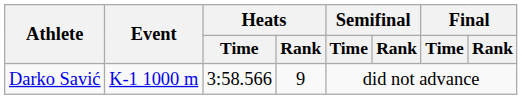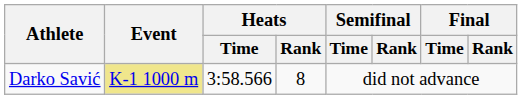 <table class="wikitable" style="text-align:center; font-size:90%">
 <tr>
 <th rowspan=2>Athlete</th>
 <th rowspan=2>Event</th>
 <th colspan=2>Heats</th>
 <th colspan=2>Semifinal</th>
 <th colspan=2>Final</th>
 </tr>
 <tr style="font-size:95%">
 <th>Time</th>
 <th>Rank</th>
 <th>Time</th>
 <th>Rank</th>
 <th>Time</th>
 <th>Rank</th>
 </tr>
 <tr>
 <td align=left><a href='#'>Darko Savić</a></td>
-<td align=left><a href='#'>K-1 1000 m</a></td>
+<td align=left style="background: khaki;"><a href='#'>K-1 1000 m</a></td>
 <td>3:58.566</td>
-<td>9</td>
+<td>8</td>
 <td colspan=4>did not advance</td>
 </tr>
 </table>
